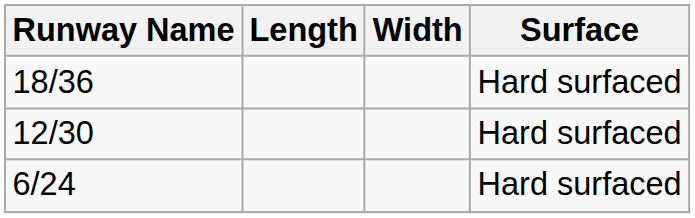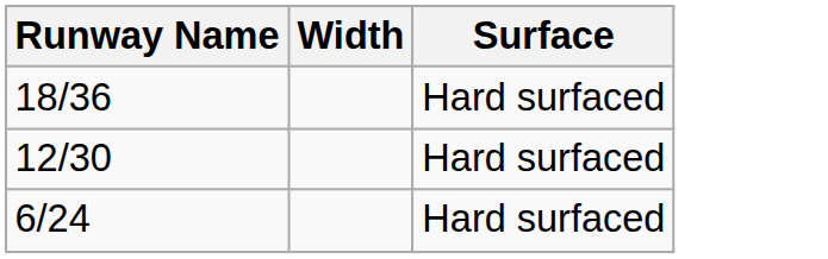 <table class="wikitable">
 <tr>
 <th>Runway Name</th>
-<th>Length</th>
 <th>Width</th>
 <th>Surface</th>
 </tr>
 <tr>
 <td>18/36</td>
 <td></td>
-<td></td>
 <td>Hard surfaced</td>
 </tr>
 <tr>
 <td>12/30</td>
-<td></td>
 <td></td>
 <td>Hard surfaced</td>
 </tr>
 <tr>
 <td>6/24</td>
 <td></td>
-<td></td>
 <td>Hard surfaced</td>
 </tr>
 </table>
